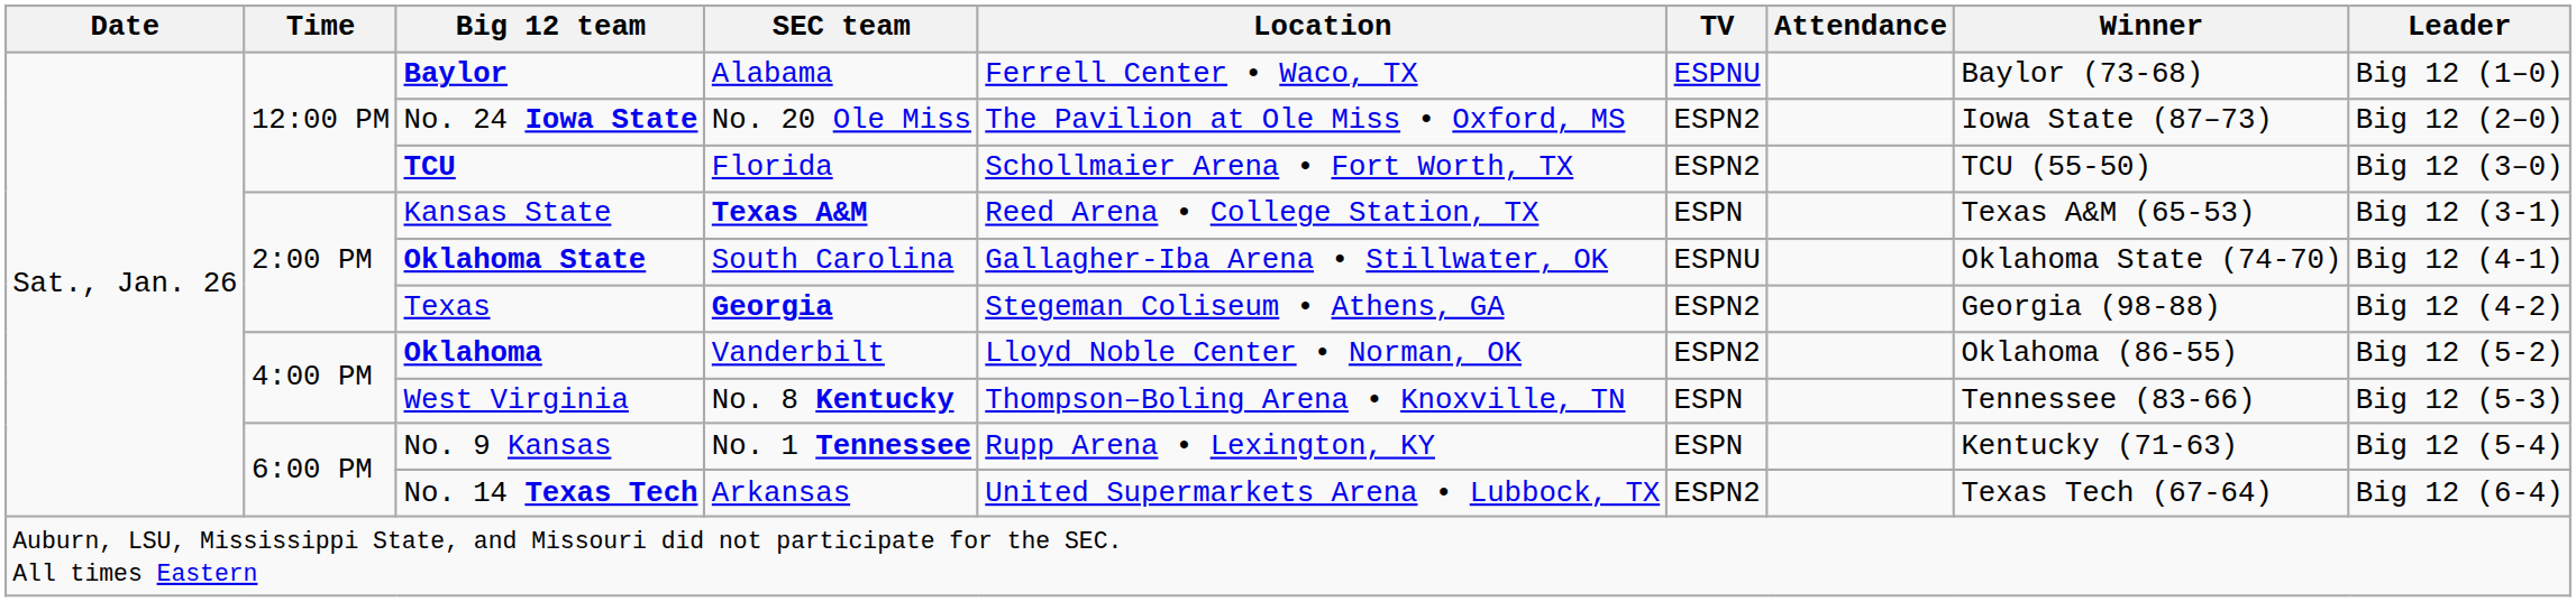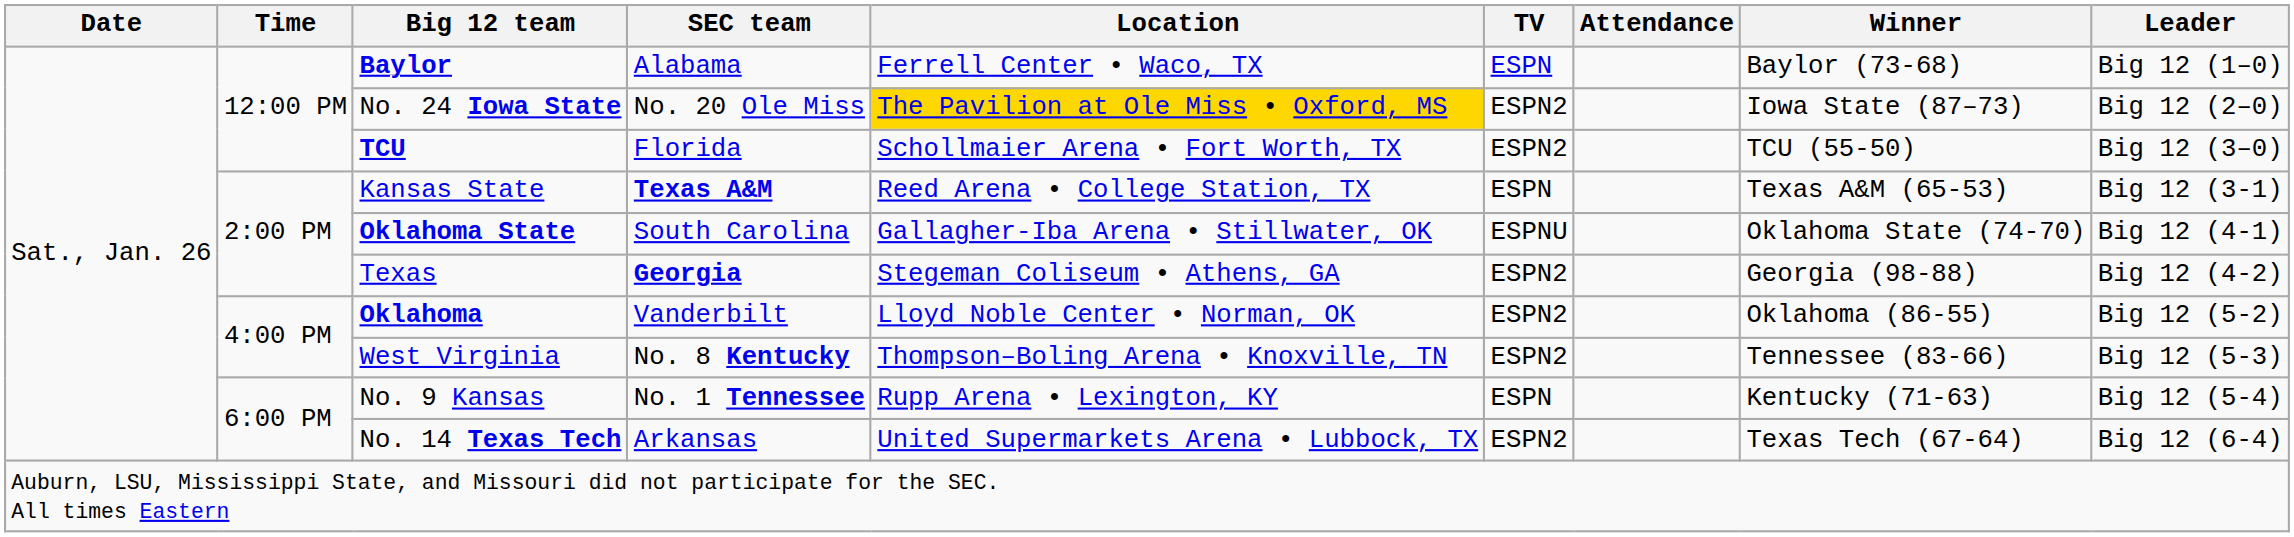 <table class="wikitable" style="font-size: 95%">
 <tr style="text-align:center;">
 <th>Date </th>
 <th>Time</th>
 <th>Big 12 team</th>
 <th>SEC team</th>
 <th>Location</th>
 <th>TV</th>
 <th>Attendance</th>
 <th>Winner</th>
 <th>Leader</th>
 </tr>
 <tr>
 <td rowspan=10>Sat., Jan. 26</td>
 <td rowspan=3>12:00 PM</td>
 <td><a href='#'><strong>Baylor</strong></a></td>
 <td><a href='#'>Alabama</a></td>
 <td><a href='#'>Ferrell Center</a> • <a href='#'>Waco, TX</a></td>
-<td><a href='#'>ESPNU</a></td>
+<td><a href='#'>ESPN</a></td>
 <td></td>
 <td>Baylor (73-68)</td>
 <td>Big 12 (1–0)</td>
 </tr>
 <tr>
 <td>No. 24 <a href='#'><strong>Iowa State</strong></a></td>
 <td>No. 20 <a href='#'>Ole Miss</a></td>
-<td><a href='#'>The Pavilion at Ole Miss</a> • <a href='#'>Oxford, MS</a></td>
+<td style="background: gold;"><a href='#'>The Pavilion at Ole Miss</a> • <a href='#'>Oxford, MS</a></td>
 <td>ESPN2</td>
 <td></td>
 <td>Iowa State (87–73)</td>
 <td>Big 12 (2–0)</td>
 </tr>
 <tr>
 <td><a href='#'><strong>TCU</strong></a></td>
 <td><a href='#'>Florida</a></td>
 <td><a href='#'>Schollmaier Arena</a> • <a href='#'>Fort Worth, TX</a></td>
 <td>ESPN2</td>
 <td></td>
 <td>TCU (55-50)</td>
 <td>Big 12 (3–0)</td>
 </tr>
 <tr>
 <td rowspan=3>2:00 PM</td>
 <td><a href='#'>Kansas State</a></td>
 <td><a href='#'><strong>Texas A&M</strong></a></td>
 <td><a href='#'>Reed Arena</a> • <a href='#'>College Station, TX</a></td>
 <td>ESPN</td>
 <td></td>
 <td>Texas A&M (65-53)</td>
 <td>Big 12 (3-1)</td>
 </tr>
 <tr>
 <td><a href='#'><strong>Oklahoma State</strong></a></td>
 <td><a href='#'>South Carolina</a></td>
 <td><a href='#'>Gallagher-Iba Arena</a> • <a href='#'>Stillwater, OK</a></td>
 <td>ESPNU</td>
 <td></td>
 <td>Oklahoma State (74-70)</td>
 <td>Big 12 (4-1)</td>
 </tr>
 <tr>
 <td><a href='#'>Texas</a></td>
 <td><a href='#'><strong>Georgia</strong></a></td>
 <td><a href='#'>Stegeman Coliseum</a> • <a href='#'>Athens, GA</a></td>
 <td>ESPN2</td>
 <td></td>
 <td>Georgia (98-88)</td>
 <td>Big 12 (4-2)</td>
 </tr>
 <tr>
 <td rowspan=2>4:00 PM</td>
 <td><a href='#'><strong>Oklahoma</strong></a></td>
 <td><a href='#'>Vanderbilt</a></td>
 <td><a href='#'>Lloyd Noble Center</a> • <a href='#'>Norman, OK</a></td>
 <td>ESPN2</td>
 <td></td>
 <td>Oklahoma (86-55)</td>
 <td>Big 12 (5-2)</td>
 </tr>
 <tr>
 <td><a href='#'>West Virginia</a></td>
 <td>No. 8 <a href='#'><strong>Kentucky</strong></a></td>
 <td><a href='#'>Thompson–Boling Arena</a> • <a href='#'>Knoxville, TN</a></td>
-<td>ESPN</td>
+<td>ESPN2</td>
 <td></td>
 <td>Tennessee (83-66)</td>
 <td>Big 12 (5-3)</td>
 </tr>
 <tr>
 <td rowspan=2>6:00 PM</td>
 <td>No. 9 <a href='#'>Kansas</a></td>
 <td>No. 1 <a href='#'><strong>Tennessee</strong></a></td>
 <td><a href='#'>Rupp Arena</a> • <a href='#'>Lexington, KY</a></td>
 <td>ESPN</td>
 <td></td>
 <td>Kentucky (71-63)</td>
 <td>Big 12 (5-4)</td>
 </tr>
 <tr>
 <td>No. 14 <a href='#'><strong>Texas Tech</strong></a></td>
 <td><a href='#'>Arkansas</a></td>
 <td><a href='#'>United Supermarkets Arena</a> • <a href='#'>Lubbock, TX</a></td>
 <td>ESPN2</td>
 <td></td>
 <td>Texas Tech (67-64)</td>
 <td>Big 12 (6-4)</td>
 </tr>
 <tr>
 <td colspan=9><small>Auburn, LSU, Mississippi State, and Missouri did not participate for the SEC.<br>All times <a href='#'>Eastern</a></small></td>
 </tr>
 </table>
